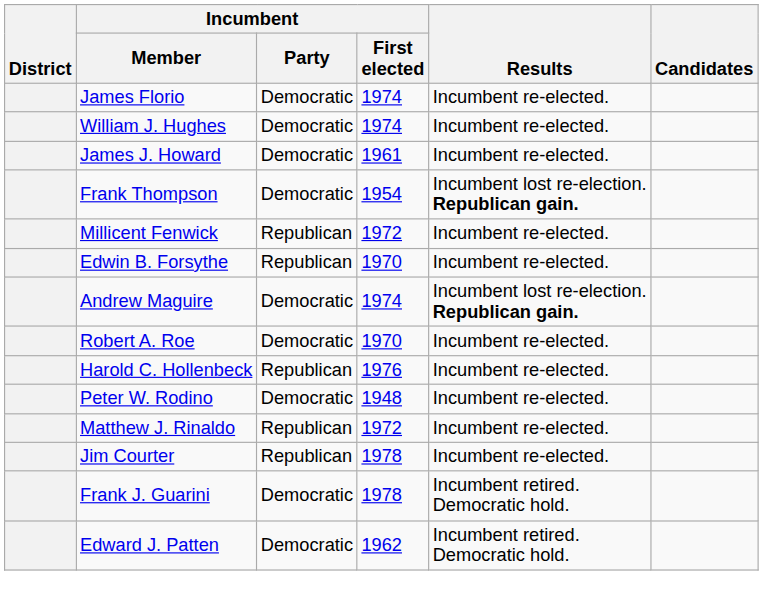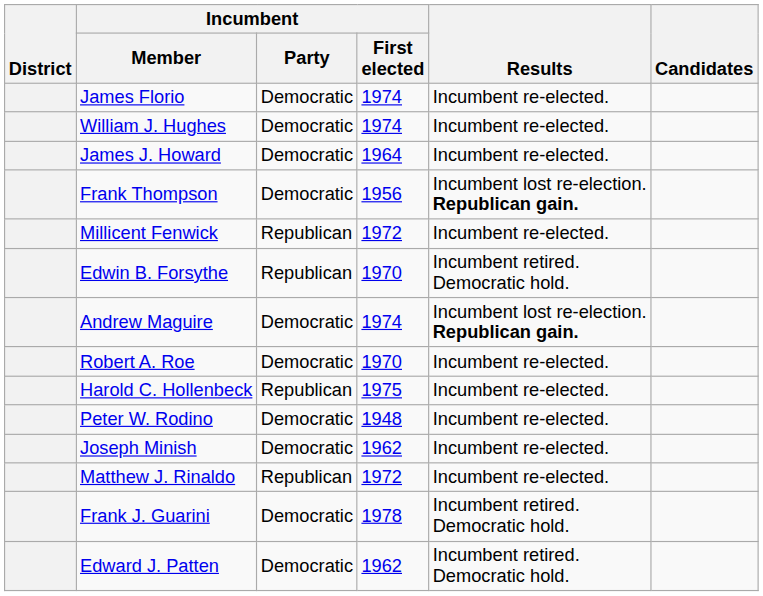 <table class=wikitable>
 <tr valign=bottom>
 <th rowspan=2>District</th>
 <th colspan=3>Incumbent</th>
 <th rowspan=2>Results</th>
 <th rowspan=2>Candidates</th>
 </tr>
 <tr>
 <th>Member</th>
 <th>Party</th>
 <th>First<br>elected</th>
 </tr>
 <tr>
 <th></th>
 <td><a href='#'>James Florio</a></td>
 <td>Democratic</td>
 <td><a href='#'>1974</a></td>
 <td>Incumbent re-elected.</td>
 <td nowrap></td>
 </tr>
 <tr>
 <th></th>
 <td><a href='#'>William J. Hughes</a></td>
 <td>Democratic</td>
 <td><a href='#'>1974</a></td>
 <td>Incumbent re-elected.</td>
 <td nowrap></td>
 </tr>
 <tr>
 <th></th>
 <td><a href='#'>James J. Howard</a></td>
 <td>Democratic</td>
-<td><a href='#'>1961</a></td>
+<td><a href='#'>1964</a></td>
 <td>Incumbent re-elected.</td>
 <td nowrap></td>
 </tr>
 <tr>
 <th></th>
 <td><a href='#'>Frank Thompson</a></td>
 <td>Democratic</td>
-<td><a href='#'>1954</a></td>
+<td><a href='#'>1956</a></td>
 <td>Incumbent lost re-election.<br><strong>Republican gain.</strong></td>
 <td nowrap></td>
 </tr>
 <tr>
 <th></th>
 <td><a href='#'>Millicent Fenwick</a></td>
 <td>Republican</td>
 <td><a href='#'>1972</a></td>
 <td>Incumbent re-elected.</td>
 <td nowrap></td>
 </tr>
 <tr>
 <th></th>
 <td><a href='#'>Edwin B. Forsythe</a></td>
 <td>Republican</td>
 <td><a href='#'>1970</a></td>
-<td>Incumbent re-elected.</td>
+<td>Incumbent retired.<br>Democratic hold.</td>
 <td nowrap></td>
 </tr>
 <tr>
 <th></th>
 <td><a href='#'>Andrew Maguire</a></td>
 <td>Democratic</td>
 <td><a href='#'>1974</a></td>
 <td>Incumbent lost re-election.<br><strong>Republican gain.</strong></td>
 <td nowrap></td>
 </tr>
 <tr>
 <th></th>
 <td><a href='#'>Robert A. Roe</a></td>
 <td>Democratic</td>
 <td><a href='#'>1970</a></td>
 <td>Incumbent re-elected.</td>
 <td nowrap></td>
 </tr>
 <tr>
 <th></th>
 <td><a href='#'>Harold C. Hollenbeck</a></td>
 <td>Republican</td>
-<td><a href='#'>1976</a></td>
+<td><a href='#'>1975</a></td>
 <td>Incumbent re-elected.</td>
 <td nowrap></td>
 </tr>
 <tr>
 <th></th>
 <td><a href='#'>Peter W. Rodino</a></td>
 <td>Democratic</td>
 <td><a href='#'>1948</a></td>
 <td>Incumbent re-elected.</td>
 <td nowrap></td>
 </tr>
 <tr>
 <th></th>
-<td><a href='#'>Matthew J. Rinaldo</a></td>
-<td>Republican</td>
-<td><a href='#'>1972</a></td>
+<td><a href='#'>Joseph Minish</a></td>
+<td>Democratic</td>
+<td><a href='#'>1962</a></td>
 <td>Incumbent re-elected.</td>
 <td nowrap></td>
 </tr>
 <tr>
 <th></th>
-<td><a href='#'>Jim Courter</a></td>
+<td><a href='#'>Matthew J. Rinaldo</a></td>
 <td>Republican</td>
-<td><a href='#'>1978</a></td>
+<td><a href='#'>1972</a></td>
 <td>Incumbent re-elected.</td>
 <td nowrap></td>
 </tr>
 <tr>
 <th></th>
 <td><a href='#'>Frank J. Guarini</a></td>
 <td>Democratic</td>
 <td><a href='#'>1978</a></td>
 <td>Incumbent retired.<br>Democratic hold.</td>
 <td nowrap></td>
 </tr>
 <tr>
 <th></th>
 <td><a href='#'>Edward J. Patten</a></td>
 <td>Democratic</td>
 <td><a href='#'>1962</a></td>
 <td>Incumbent retired.<br>Democratic hold.</td>
 <td nowrap></td>
 </tr>
 </table>
